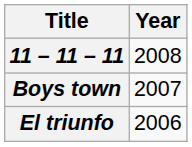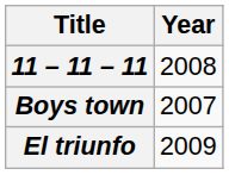 <table class="wikitable">
 <tr>
 <th scope="col">Title</th>
 <th scope="col">Year</th>
 </tr>
 <tr>
 <th scope="row"><em>11 – 11 – 11</em></th>
 <td>2008</td>
 </tr>
 <tr>
 <th scope="row"><em>Boys town</em></th>
 <td>2007</td>
 </tr>
 <tr>
 <th scope="row"><em>El triunfo</em></th>
-<td>2006</td>
+<td>2009</td>
 </tr>
 </table>
